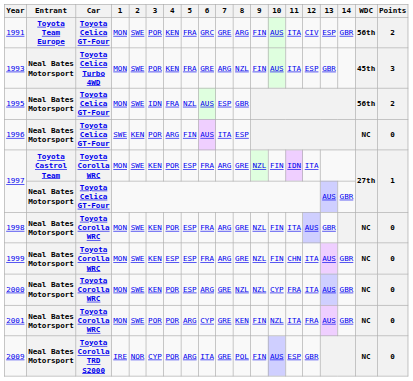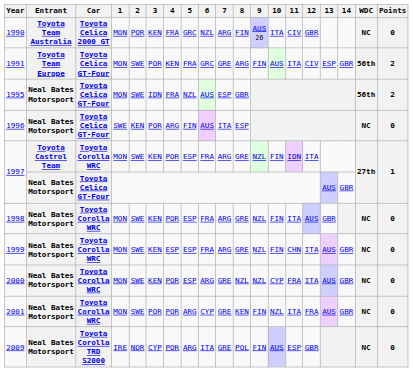 <table class="wikitable" style="text-align:center; font-size:90%">
 <tr>
 <th>Year</th>
 <th>Entrant</th>
 <th>Car</th>
 <th>1</th>
 <th>2</th>
 <th>3</th>
 <th>4</th>
 <th>5</th>
 <th>6</th>
 <th>7</th>
 <th>8</th>
 <th>9</th>
 <th>10</th>
 <th>11</th>
 <th>12</th>
 <th>13</th>
 <th>14</th>
 <th>WDC</th>
 <th>Points</th>
 </tr>
 <tr>
+<td><a href='#'>1990</a></td>
+<th><a href='#'>Toyota Team Australia</a></th>
+<th><a href='#'>Toyota Celica 2000 GT</a></th>
+<td><a href='#'>MON</a></td>
+<td><a href='#'>POR</a></td>
+<td><a href='#'>KEN</a></td>
+<td><a href='#'>FRA</a></td>
+<td><a href='#'>GRC</a></td>
+<td><a href='#'>NZL</a></td>
+<td><a href='#'>ARG</a></td>
+<td><a href='#'>FIN</a></td>
+<td style="background:#CFCFFF;"><a href='#'>AUS</a><br><small>26</small></td>
+<td><a href='#'>ITA</a></td>
+<td><a href='#'>CIV</a></td>
+<td><a href='#'>GBR</a></td>
+<td></td>
+<td></td>
+<th>NC</th>
+<th>0</th>
+</tr>
+<tr>
 <td><a href='#'>1991</a></td>
 <th><a href='#'>Toyota Team Europe</a></th>
 <th><a href='#'>Toyota Celica GT-Four</a></th>
 <td><a href='#'>MON</a></td>
 <td><a href='#'>SWE</a></td>
 <td><a href='#'>POR</a></td>
 <td><a href='#'>KEN</a></td>
 <td><a href='#'>FRA</a></td>
 <td><a href='#'>GRC</a></td>
 <td><a href='#'>GRE</a></td>
 <td><a href='#'>ARG</a></td>
 <td><a href='#'>FIN</a></td>
 <td style="background:#DFFFDF;"><a href='#'>AUS</a><br></td>
 <td><a href='#'>ITA</a></td>
 <td><a href='#'>CIV</a></td>
 <td><a href='#'>ESP</a></td>
 <td><a href='#'>GBR</a></td>
 <th>56th</th>
 <th>2</th>
-</tr>
-<tr>
-<td><a href='#'>1993</a></td>
-<th>Neal Bates Motorsport</th>
-<th><a href='#'>Toyota Celica Turbo 4WD</a></th>
-<td><a href='#'>MON</a></td>
-<td><a href='#'>SWE</a></td>
-<td><a href='#'>POR</a></td>
-<td><a href='#'>KEN</a></td>
-<td><a href='#'>FRA</a></td>
-<td><a href='#'>GRE</a></td>
-<td><a href='#'>ARG</a></td>
-<td><a href='#'>NZL</a></td>
-<td><a href='#'>FIN</a></td>
-<td style="background:#DFFFDF;"><a href='#'>AUS</a><br></td>
-<td><a href='#'>ITA</a></td>
-<td><a href='#'>ESP</a></td>
-<td><a href='#'>GBR</a></td>
-<td></td>
-<th>45th</th>
-<th>3</th>
 </tr>
 <tr>
 <td><a href='#'>1995</a></td>
 <th>Neal Bates Motorsport</th>
 <th><a href='#'>Toyota Celica GT-Four</a></th>
 <td><a href='#'>MON</a></td>
 <td><a href='#'>SWE</a></td>
 <td><a href='#'>IDN</a></td>
 <td><a href='#'>FRA</a></td>
 <td><a href='#'>NZL</a></td>
 <td style="background:#DFFFDF;"><a href='#'>AUS</a><br></td>
 <td><a href='#'>ESP</a></td>
 <td><a href='#'>GBR</a></td>
 <th colspan=6></th>
 <th>56th</th>
 <th>2</th>
 </tr>
 <tr>
 <td><a href='#'>1996</a></td>
 <th>Neal Bates Motorsport</th>
 <th><a href='#'>Toyota Celica GT-Four</a></th>
 <td><a href='#'>SWE</a></td>
 <td><a href='#'>KEN</a></td>
 <td><a href='#'>POR</a></td>
 <td><a href='#'>ARG</a></td>
 <td><a href='#'>FIN</a></td>
 <td style="background:#EFCFFF;"><a href='#'>AUS</a><br></td>
 <td><a href='#'>ITA</a></td>
 <td><a href='#'>ESP</a></td>
 <th colspan=6></th>
 <th>NC</th>
 <th>0</th>
 </tr>
 <tr>
 <td rowspan=2><a href='#'>1997</a></td>
 <th><a href='#'>Toyota Castrol Team</a></th>
 <th><a href='#'>Toyota Corolla WRC</a></th>
 <td><a href='#'>MON</a></td>
 <td><a href='#'>SWE</a></td>
 <td><a href='#'>KEN</a></td>
 <td><a href='#'>POR</a></td>
 <td><a href='#'>ESP</a></td>
 <td><a href='#'>FRA</a></td>
 <td><a href='#'>ARG</a></td>
 <td><a href='#'>GRE</a></td>
 <td style="background:#dfffdf;"><a href='#'>NZL</a><br></td>
 <td><a href='#'>FIN</a></td>
 <td style="background:#EFCFFF;"><a href='#'>IDN</a><br></td>
 <td><a href='#'>ITA</a></td>
 <td colspan=2></td>
 <th rowspan=2>27th</th>
 <th rowspan=2>1</th>
 </tr>
 <tr>
 <th>Neal Bates Motorsport</th>
 <th><a href='#'>Toyota Celica GT-Four</a></th>
 <td colspan=12></td>
 <td style="background:#cfcfff;"><a href='#'>AUS</a><br></td>
 <td><a href='#'>GBR</a></td>
 </tr>
 <tr>
 <td><a href='#'>1998</a></td>
 <th>Neal Bates Motorsport</th>
 <th><a href='#'>Toyota Corolla WRC</a></th>
 <td><a href='#'>MON</a></td>
 <td><a href='#'>SWE</a></td>
 <td><a href='#'>KEN</a></td>
 <td><a href='#'>POR</a></td>
 <td><a href='#'>ESP</a></td>
 <td><a href='#'>FRA</a></td>
 <td><a href='#'>ARG</a></td>
 <td><a href='#'>GRE</a></td>
 <td><a href='#'>NZL</a></td>
 <td><a href='#'>FIN</a></td>
 <td><a href='#'>ITA</a></td>
 <td style="background:#cfcfff;"><a href='#'>AUS</a><br></td>
 <td><a href='#'>GBR</a></td>
 <th></th>
 <th>NC</th>
 <th>0</th>
 </tr>
 <tr>
 <td><a href='#'>1999</a></td>
 <th>Neal Bates Motorsport</th>
 <th><a href='#'>Toyota Corolla WRC</a></th>
 <td><a href='#'>MON</a></td>
 <td><a href='#'>SWE</a></td>
 <td><a href='#'>KEN</a></td>
 <td><a href='#'>ESP</a></td>
 <td><a href='#'>ESP</a></td>
 <td><a href='#'>FRA</a></td>
 <td><a href='#'>ARG</a></td>
 <td><a href='#'>GRE</a></td>
 <td><a href='#'>NZL</a></td>
 <td><a href='#'>FIN</a></td>
 <td><a href='#'>CHN</a></td>
 <td><a href='#'>ITA</a></td>
 <td style="background:#EFCFFF;"><a href='#'>AUS</a><br></td>
 <td><a href='#'>GBR</a></td>
 <th>NC</th>
 <th>0</th>
 </tr>
 <tr>
 <td><a href='#'>2000</a></td>
 <th>Neal Bates Motorsport</th>
 <th><a href='#'>Toyota Corolla WRC</a></th>
 <td><a href='#'>MON</a></td>
 <td><a href='#'>SWE</a></td>
 <td><a href='#'>KEN</a></td>
 <td><a href='#'>POR</a></td>
 <td><a href='#'>ESP</a></td>
 <td><a href='#'>ARG</a></td>
 <td><a href='#'>GRE</a></td>
 <td><a href='#'>NZL</a></td>
 <td><a href='#'>NZL</a></td>
 <td><a href='#'>CYP</a></td>
 <td><a href='#'>FRA</a></td>
 <td><a href='#'>ITA</a></td>
 <td style="background:#cfcfff;"><a href='#'>AUS</a><br></td>
 <td><a href='#'>GBR</a></td>
 <th>NC</th>
 <th>0</th>
 </tr>
 <tr>
 <td><a href='#'>2001</a></td>
 <th>Neal Bates Motorsport</th>
 <th><a href='#'>Toyota Corolla WRC</a></th>
 <td><a href='#'>MON</a></td>
 <td><a href='#'>SWE</a></td>
 <td><a href='#'>POR</a></td>
 <td><a href='#'>POR</a></td>
 <td><a href='#'>ARG</a></td>
 <td><a href='#'>CYP</a></td>
 <td><a href='#'>GRE</a></td>
 <td><a href='#'>KEN</a></td>
 <td><a href='#'>FIN</a></td>
 <td><a href='#'>NZL</a></td>
 <td><a href='#'>ITA</a></td>
 <td><a href='#'>FRA</a></td>
 <td style="background:#EFCFFF;"><a href='#'>AUS</a><br></td>
 <td><a href='#'>GBR</a></td>
 <th>NC</th>
 <th>0</th>
 </tr>
 <tr>
 <td><a href='#'>2009</a></td>
 <th>Neal Bates Motorsport</th>
 <th><a href='#'>Toyota Corolla TRD S2000</a></th>
 <td><a href='#'>IRE</a></td>
 <td><a href='#'>NOR</a></td>
 <td><a href='#'>CYP</a></td>
 <td><a href='#'>POR</a></td>
 <td><a href='#'>ARG</a></td>
 <td><a href='#'>ITA</a></td>
 <td><a href='#'>GRE</a></td>
 <td><a href='#'>POL</a></td>
 <td><a href='#'>FIN</a></td>
 <td style="background:#cfcfff;"><a href='#'>AUS</a><br></td>
 <td><a href='#'>ESP</a></td>
 <td><a href='#'>GBR</a></td>
 <th colspan=2></th>
 <th>NC</th>
 <th>0</th>
 </tr>
 </table>
